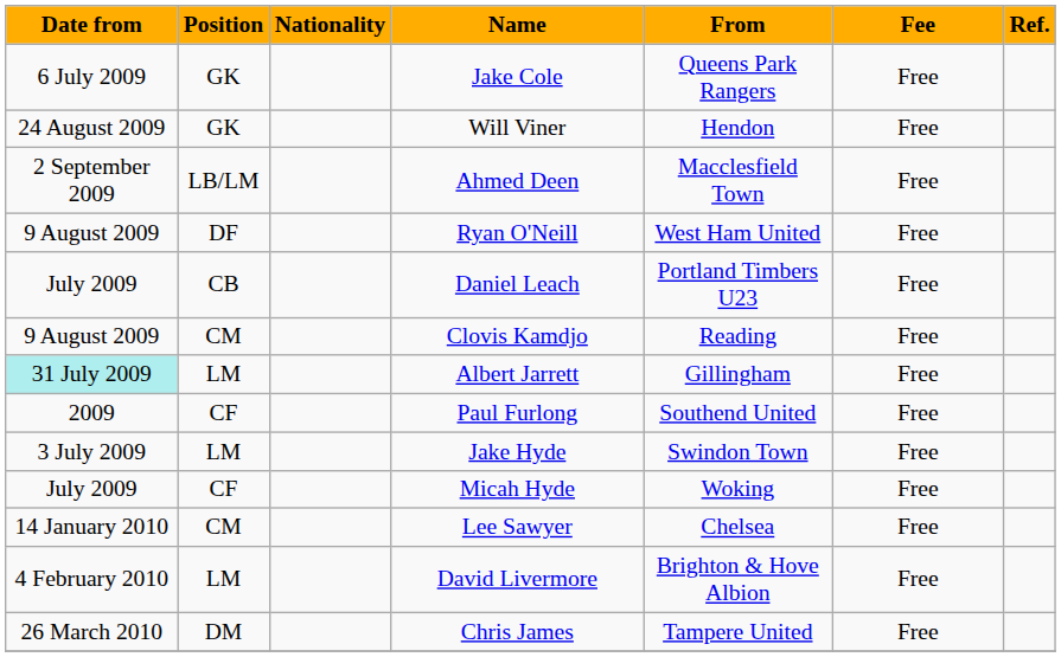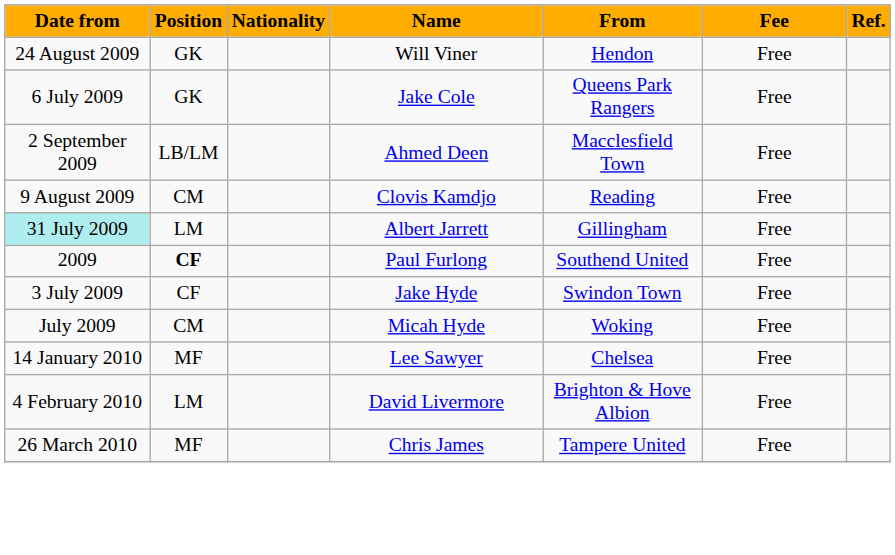 <table class="wikitable"  style="text-align:center; font-size:90%; ">
 <tr>
 <th style="background:#FFAD00; color:black; width:100px;">Date from</th>
 <th style="background:#FFAD00; color:black; width:50px;">Position</th>
 <th style="background:#FFAD00; color:black; width:50px;">Nationality</th>
 <th style="background:#FFAD00; color:black; width:150px;">Name</th>
 <th style="background:#FFAD00; color:black; width:110px;">From</th>
 <th style="background:#FFAD00; color:black; width:100px;">Fee</th>
 <th style="background:#FFAD00; color:black; width:25px;">Ref.</th>
 </tr>
 <tr>
+<td>24 August 2009</td>
+<td>GK</td>
+<td></td>
+<td>Will Viner</td>
+<td><a href='#'>Hendon</a></td>
+<td>Free</td>
+<td></td>
+</tr>
+<tr>
 <td>6 July 2009</td>
 <td>GK</td>
 <td></td>
 <td><a href='#'>Jake Cole</a></td>
 <td><a href='#'>Queens Park Rangers</a></td>
 <td>Free</td>
 <td></td>
 </tr>
 <tr>
-<td>24 August 2009</td>
-<td>GK</td>
-<td></td>
-<td>Will Viner</td>
-<td><a href='#'>Hendon</a></td>
-<td>Free</td>
-<td></td>
-</tr>
-<tr>
 <td>2 September 2009</td>
 <td>LB/LM</td>
 <td></td>
 <td><a href='#'>Ahmed Deen</a></td>
 <td><a href='#'>Macclesfield Town</a></td>
-<td>Free</td>
-<td></td>
-</tr>
-<tr>
-<td>9 August 2009</td>
-<td>DF</td>
-<td></td>
-<td><a href='#'>Ryan O'Neill</a></td>
-<td><a href='#'>West Ham United</a></td>
-<td>Free</td>
-<td></td>
-</tr>
-<tr>
-<td>July 2009</td>
-<td>CB</td>
-<td></td>
-<td><a href='#'>Daniel Leach</a></td>
-<td><a href='#'>Portland Timbers U23</a></td>
 <td>Free</td>
 <td></td>
 </tr>
 <tr>
 <td>9 August 2009</td>
 <td>CM</td>
 <td></td>
 <td><a href='#'>Clovis Kamdjo</a></td>
 <td><a href='#'>Reading</a></td>
 <td>Free</td>
 <td></td>
 </tr>
 <tr>
 <td style="background: paleturquoise;">31 July 2009</td>
 <td>LM</td>
 <td></td>
 <td><a href='#'>Albert Jarrett</a></td>
 <td><a href='#'>Gillingham</a></td>
 <td>Free</td>
 <td></td>
 </tr>
 <tr>
 <td>2009</td>
-<td>CF</td>
+<td><strong>CF</strong></td>
 <td></td>
 <td><a href='#'>Paul Furlong</a></td>
 <td><a href='#'>Southend United</a></td>
 <td>Free</td>
 <td></td>
 </tr>
 <tr>
 <td>3 July 2009</td>
-<td>LM</td>
+<td>CF</td>
 <td></td>
 <td><a href='#'>Jake Hyde</a></td>
 <td><a href='#'>Swindon Town</a></td>
 <td>Free</td>
 <td></td>
 </tr>
 <tr>
 <td>July 2009</td>
-<td>CF</td>
+<td>CM</td>
 <td></td>
 <td><a href='#'>Micah Hyde</a></td>
 <td><a href='#'>Woking</a></td>
 <td>Free</td>
 <td></td>
 </tr>
 <tr>
 <td>14 January 2010</td>
-<td>CM</td>
+<td>MF</td>
 <td></td>
 <td><a href='#'>Lee Sawyer</a></td>
 <td><a href='#'>Chelsea</a></td>
 <td>Free</td>
 <td></td>
 </tr>
 <tr>
 <td>4 February 2010</td>
 <td>LM</td>
 <td></td>
 <td><a href='#'>David Livermore</a></td>
 <td><a href='#'>Brighton & Hove Albion</a></td>
 <td>Free</td>
 <td></td>
 </tr>
 <tr>
 <td>26 March 2010</td>
-<td>DM</td>
+<td>MF</td>
 <td></td>
 <td><a href='#'>Chris James</a></td>
 <td><a href='#'>Tampere United</a></td>
 <td>Free</td>
 <td></td>
 </tr>
 <tr>
 </tr>
 </table>
